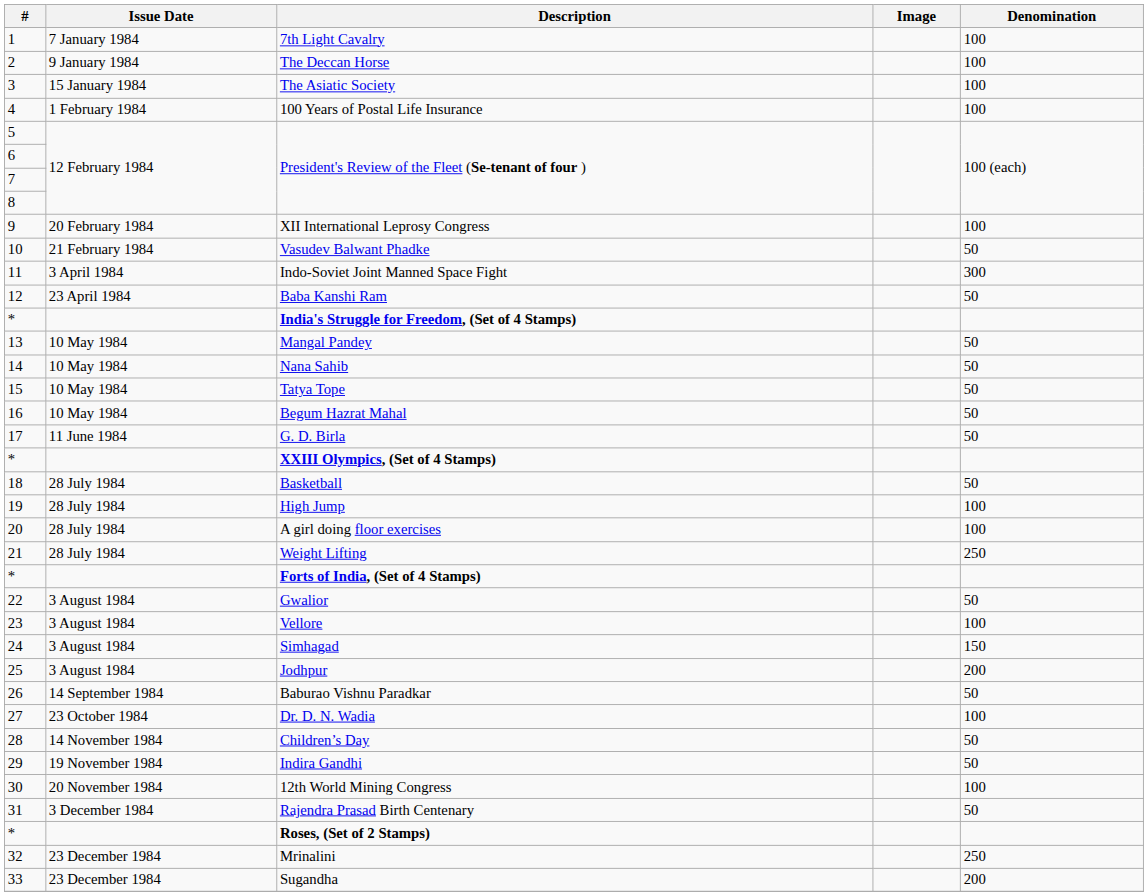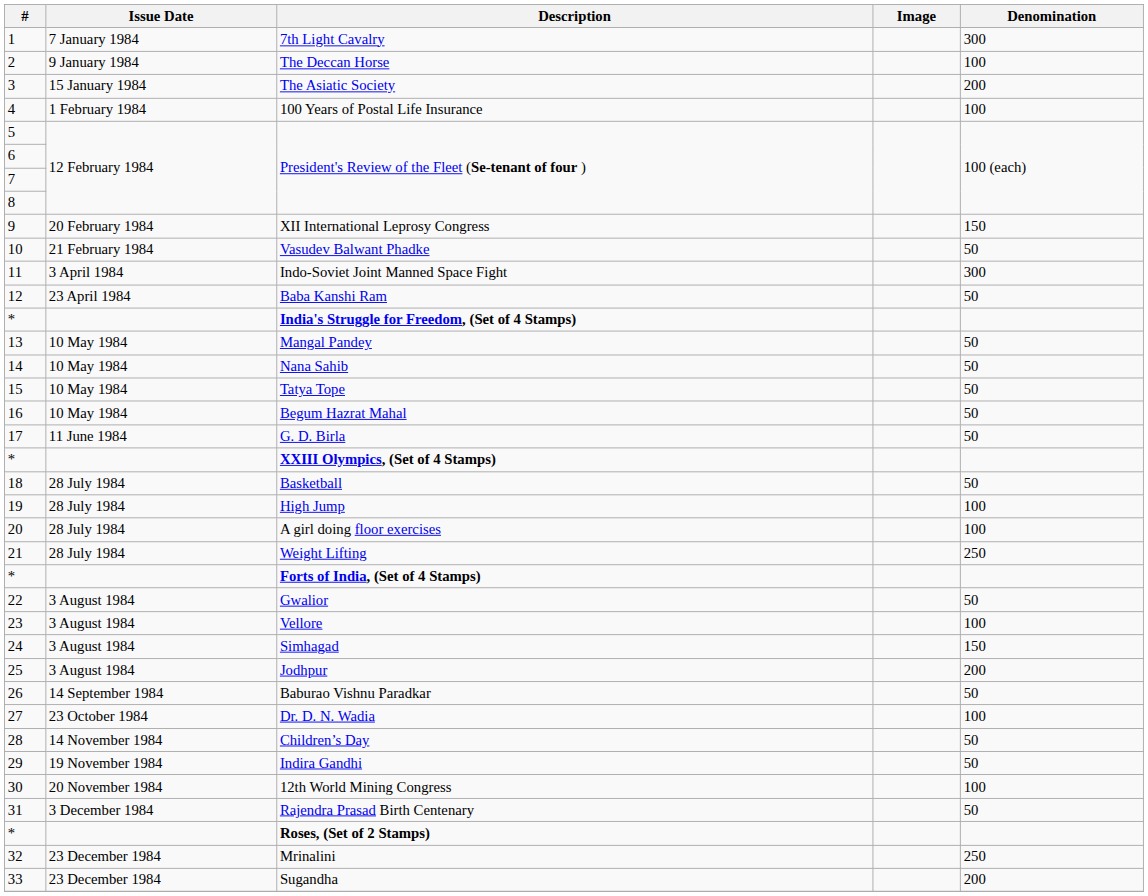 <table class="wikitable" style="text-align:justify" width="98%">
 <tr>
 <th>#</th>
 <th>Issue Date</th>
 <th>Description</th>
 <th>Image</th>
 <th>Denomination</th>
 </tr>
 <tr>
 <td>1</td>
 <td>7 January 1984</td>
 <td><a href='#'>7th Light Cavalry</a></td>
 <td></td>
-<td>100</td>
+<td>300</td>
 </tr>
 <tr>
 <td>2</td>
 <td>9 January 1984</td>
 <td><a href='#'>The Deccan Horse</a></td>
 <td></td>
 <td>100</td>
 </tr>
 <tr>
 <td>3</td>
 <td>15 January 1984</td>
 <td><a href='#'>The Asiatic Society</a></td>
 <td></td>
-<td>100</td>
+<td>200</td>
 </tr>
 <tr>
 <td>4</td>
 <td>1 February 1984</td>
 <td>100 Years of Postal Life Insurance</td>
 <td></td>
 <td>100</td>
 </tr>
 <tr>
 <td>5</td>
 <td rowspan="4">12 February 1984</td>
 <td rowspan="4"><a href='#'>President's Review of the Fleet</a> (<strong>Se-tenant of four</strong> )</td>
 <td rowspan="4"></td>
 <td rowspan="4">100 (each)</td>
 </tr>
 <tr>
 <td>6</td>
 </tr>
 <tr>
 <td>7</td>
 </tr>
 <tr>
 <td>8</td>
 </tr>
 <tr>
 <td>9</td>
 <td>20 February 1984</td>
 <td>XII International Leprosy Congress</td>
 <td></td>
-<td>100</td>
+<td>150</td>
 </tr>
 <tr>
 <td>10</td>
 <td>21 February 1984</td>
 <td><a href='#'>Vasudev Balwant Phadke</a></td>
 <td></td>
 <td>50</td>
 </tr>
 <tr>
 <td>11</td>
 <td>3 April 1984</td>
 <td>Indo-Soviet Joint Manned Space Fight</td>
 <td></td>
 <td>300</td>
 </tr>
 <tr>
 <td>12</td>
 <td>23 April 1984</td>
 <td><a href='#'>Baba Kanshi Ram</a></td>
 <td></td>
 <td>50</td>
 </tr>
 <tr>
 <td>*</td>
 <td></td>
 <td><strong><a href='#'>India's Struggle for Freedom</a>, (Set of 4 Stamps)</strong></td>
 <td></td>
 <td></td>
 </tr>
 <tr>
 <td>13</td>
 <td>10 May 1984</td>
 <td><a href='#'>Mangal Pandey</a></td>
 <td></td>
 <td>50</td>
 </tr>
 <tr>
 <td>14</td>
 <td>10 May 1984</td>
 <td><a href='#'>Nana Sahib</a></td>
 <td></td>
 <td>50</td>
 </tr>
 <tr>
 <td>15</td>
 <td>10 May 1984</td>
 <td><a href='#'>Tatya Tope</a></td>
 <td></td>
 <td>50</td>
 </tr>
 <tr>
 <td>16</td>
 <td>10 May 1984</td>
 <td><a href='#'>Begum Hazrat Mahal</a></td>
 <td></td>
 <td>50</td>
 </tr>
 <tr>
 <td>17</td>
 <td>11 June 1984</td>
 <td><a href='#'>G. D. Birla</a></td>
 <td></td>
 <td>50</td>
 </tr>
 <tr>
 <td>*</td>
 <td></td>
 <td><strong><a href='#'>XXIII Olympics</a>, (Set of 4 Stamps)</strong></td>
 <td></td>
 <td></td>
 </tr>
 <tr>
 <td>18</td>
 <td>28 July 1984</td>
 <td><a href='#'>Basketball</a></td>
 <td></td>
 <td>50</td>
 </tr>
 <tr>
 <td>19</td>
 <td>28 July 1984</td>
 <td><a href='#'>High Jump</a></td>
 <td></td>
 <td>100</td>
 </tr>
 <tr>
 <td>20</td>
 <td>28 July 1984</td>
 <td>A girl doing <a href='#'>floor exercises</a></td>
 <td></td>
 <td>100</td>
 </tr>
 <tr>
 <td>21</td>
 <td>28 July 1984</td>
 <td><a href='#'>Weight Lifting</a></td>
 <td></td>
 <td>250</td>
 </tr>
 <tr>
 <td>*</td>
 <td></td>
 <td><strong><a href='#'>Forts of India</a>, (Set of 4 Stamps)</strong></td>
 <td></td>
 <td></td>
 </tr>
 <tr>
 <td>22</td>
 <td>3 August 1984</td>
 <td><a href='#'>Gwalior</a></td>
 <td></td>
 <td>50</td>
 </tr>
 <tr>
 <td>23</td>
 <td>3 August 1984</td>
 <td><a href='#'>Vellore</a></td>
 <td></td>
 <td>100</td>
 </tr>
 <tr>
 <td>24</td>
 <td>3 August 1984</td>
 <td><a href='#'>Simhagad</a></td>
 <td></td>
 <td>150</td>
 </tr>
 <tr>
 <td>25</td>
 <td>3 August 1984</td>
 <td><a href='#'>Jodhpur</a></td>
 <td></td>
 <td>200</td>
 </tr>
 <tr>
 <td>26</td>
 <td>14 September 1984</td>
 <td>Baburao Vishnu Paradkar</td>
 <td></td>
 <td>50</td>
 </tr>
 <tr>
 <td>27</td>
 <td>23 October 1984</td>
 <td><a href='#'>Dr. D. N. Wadia</a></td>
 <td></td>
 <td>100</td>
 </tr>
 <tr>
 <td>28</td>
 <td>14 November 1984</td>
 <td><a href='#'>Children’s Day</a></td>
 <td></td>
 <td>50</td>
 </tr>
 <tr>
 <td>29</td>
 <td>19 November 1984</td>
 <td><a href='#'>Indira Gandhi</a></td>
 <td></td>
 <td>50</td>
 </tr>
 <tr>
 <td>30</td>
 <td>20 November 1984</td>
 <td>12th World Mining Congress</td>
 <td></td>
 <td>100</td>
 </tr>
 <tr>
 <td>31</td>
 <td>3 December 1984</td>
 <td><a href='#'>Rajendra Prasad</a> Birth Centenary</td>
 <td></td>
 <td>50</td>
 </tr>
 <tr>
 <td>*</td>
 <td></td>
 <td><strong>Roses, (Set of 2 Stamps)</strong></td>
 <td></td>
 <td></td>
 </tr>
 <tr>
 <td>32</td>
 <td>23 December 1984</td>
 <td>Mrinalini</td>
 <td></td>
 <td>250</td>
 </tr>
 <tr>
 <td>33</td>
 <td>23 December 1984</td>
 <td>Sugandha</td>
 <td></td>
 <td>200</td>
 </tr>
 <tr>
 </tr>
 </table>
